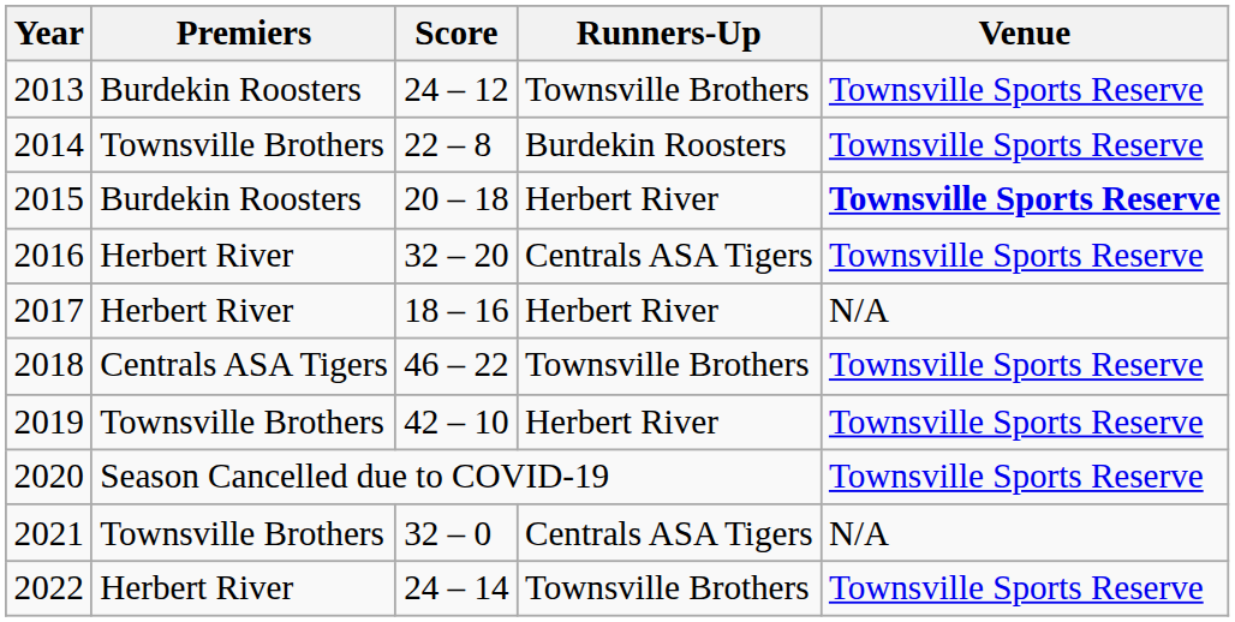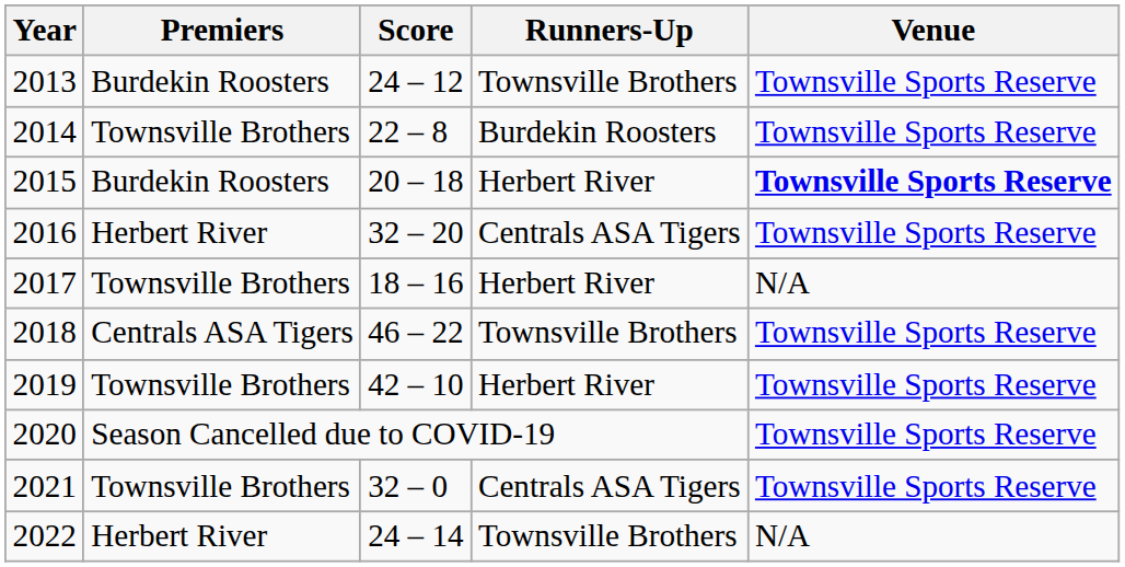 <table class="wikitable">
 <tr>
 <th>Year</th>
 <th>Premiers</th>
 <th>Score</th>
 <th>Runners-Up</th>
 <th>Venue</th>
 </tr>
 <tr>
 <td>2013</td>
 <td> Burdekin Roosters</td>
 <td>24 – 12</td>
 <td> Townsville Brothers</td>
 <td><a href='#'>Townsville Sports Reserve</a></td>
 </tr>
 <tr>
 <td>2014</td>
 <td> Townsville Brothers</td>
 <td>22 – 8</td>
 <td> Burdekin Roosters</td>
 <td><a href='#'>Townsville Sports Reserve</a></td>
 </tr>
 <tr>
 <td>2015</td>
 <td> Burdekin Roosters</td>
 <td>20 – 18</td>
 <td> Herbert River</td>
 <td><strong><a href='#'>Townsville Sports Reserve</a></strong></td>
 </tr>
 <tr>
 <td>2016</td>
 <td> Herbert River</td>
 <td>32 – 20</td>
 <td> Centrals ASA Tigers</td>
 <td><a href='#'>Townsville Sports Reserve</a></td>
 </tr>
 <tr>
 <td>2017</td>
-<td> Herbert River</td>
+<td> Townsville Brothers</td>
 <td>18 – 16</td>
 <td> Herbert River</td>
 <td>N/A</td>
 </tr>
 <tr>
 <td>2018</td>
 <td> Centrals ASA Tigers</td>
 <td>46 – 22</td>
 <td> Townsville Brothers</td>
 <td><a href='#'>Townsville Sports Reserve</a></td>
 </tr>
 <tr>
 <td>2019</td>
 <td> Townsville Brothers</td>
 <td>42 – 10</td>
 <td> Herbert River</td>
 <td><a href='#'>Townsville Sports Reserve</a></td>
 </tr>
 <tr>
 <td>2020</td>
 <td colspan="3">Season Cancelled due to COVID-19</td>
 <td><a href='#'>Townsville Sports Reserve</a></td>
 </tr>
 <tr>
 <td>2021</td>
 <td> Townsville Brothers</td>
 <td>32 – 0</td>
 <td> Centrals ASA Tigers</td>
-<td>N/A</td>
+<td><a href='#'>Townsville Sports Reserve</a></td>
 </tr>
 <tr>
 <td>2022</td>
 <td> Herbert River</td>
 <td>24 – 14</td>
 <td> Townsville Brothers</td>
-<td><a href='#'>Townsville Sports Reserve</a></td>
+<td>N/A</td>
 </tr>
 </table>
